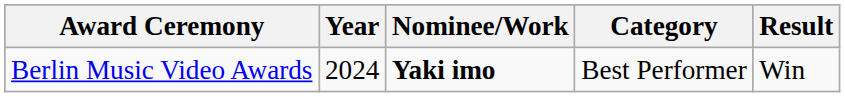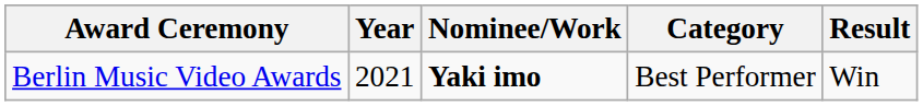 <table class="wikitable">
 <tr>
 <th>Award Ceremony</th>
 <th>Year</th>
 <th>Nominee/Work</th>
 <th>Category</th>
 <th>Result</th>
 </tr>
 <tr>
 <td><a href='#'>Berlin Music Video Awards</a></td>
-<td>2024</td>
+<td>2021</td>
 <td><strong>Yaki imo</strong></td>
 <td>Best Performer</td>
 <td>Win</td>
 </tr>
 </table>
